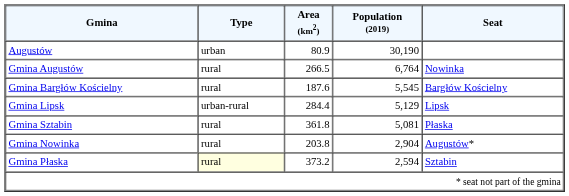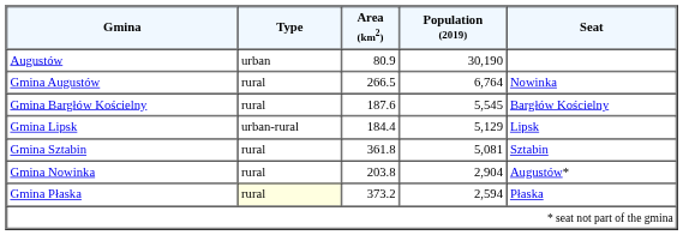 <table width="60%" border="2" cellpadding="3" cellspacing="0" style="font-size:90%;line-height:120%;">
 <tr bgcolor="F0F8FF">
 <td style="text-align:center;"><strong>Gmina</strong></td>
 <td style="text-align:center;"><strong>Type</strong></td>
 <td style="text-align:center;"><strong>Area<br><small>(km<sup>2</sup>)</small></strong></td>
 <td style="text-align:center;"><strong>Population<br><small>(2019)</small></strong></td>
 <td style="text-align:center;"><strong>Seat</strong></td>
 </tr>
 <tr>
 <td><a href='#'>Augustów</a></td>
 <td>urban</td>
 <td style="text-align:right;">80.9</td>
 <td style="text-align:right;">30,190</td>
 <td> </td>
 </tr>
 <tr>
 <td><a href='#'>Gmina Augustów</a></td>
 <td>rural</td>
 <td style="text-align:right;">266.5</td>
 <td style="text-align:right;">6,764</td>
 <td><a href='#'>Nowinka</a></td>
 </tr>
 <tr>
 <td><a href='#'>Gmina Bargłów Kościelny</a></td>
 <td>rural</td>
 <td style="text-align:right;">187.6</td>
 <td style="text-align:right;">5,545</td>
 <td><a href='#'>Bargłów Kościelny</a></td>
 </tr>
 <tr>
 <td><a href='#'>Gmina Lipsk</a></td>
 <td>urban-rural</td>
-<td style="text-align:right;">284.4</td>
+<td style="text-align:right;">184.4</td>
 <td style="text-align:right;">5,129</td>
 <td><a href='#'>Lipsk</a></td>
 </tr>
 <tr>
 <td><a href='#'>Gmina Sztabin</a></td>
 <td>rural</td>
 <td style="text-align:right;">361.8</td>
 <td style="text-align:right;">5,081</td>
-<td><a href='#'>Płaska</a></td>
+<td><a href='#'>Sztabin</a></td>
 </tr>
 <tr>
 <td><a href='#'>Gmina Nowinka</a></td>
 <td>rural</td>
 <td style="text-align:right;">203.8</td>
 <td style="text-align:right;">2,904</td>
 <td><a href='#'>Augustów</a>*</td>
 </tr>
 <tr>
 <td><a href='#'>Gmina Płaska</a></td>
 <td style="background: lightyellow;">rural</td>
 <td style="text-align:right;">373.2</td>
 <td style="text-align:right;">2,594</td>
-<td><a href='#'>Sztabin</a></td>
+<td><a href='#'>Płaska</a></td>
 </tr>
 <tr>
 <td colspan=5 style="text-align:right;font-size:90%">* seat not part of the gmina</td>
 </tr>
 <tr>
 </tr>
 </table>
